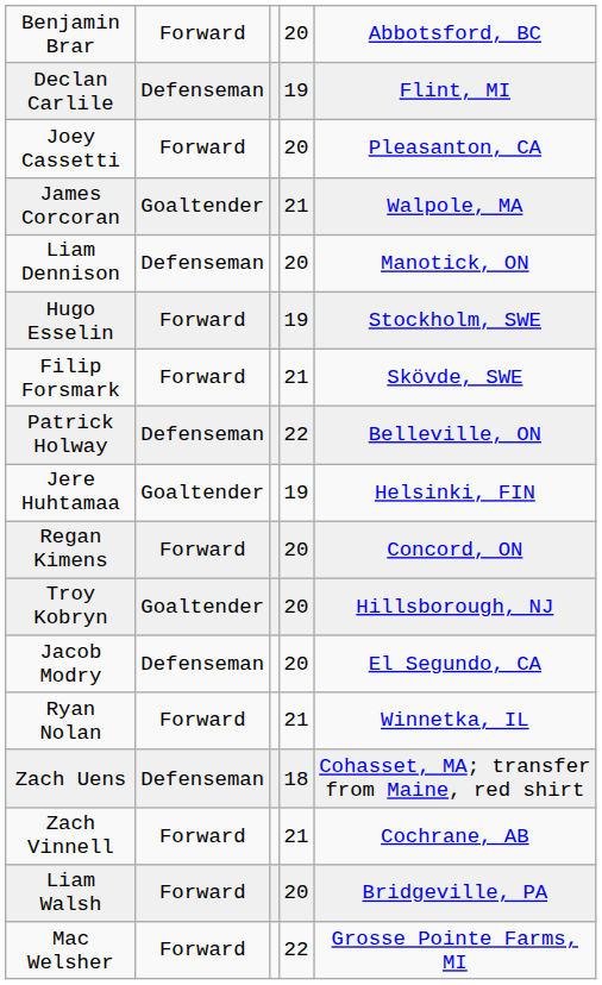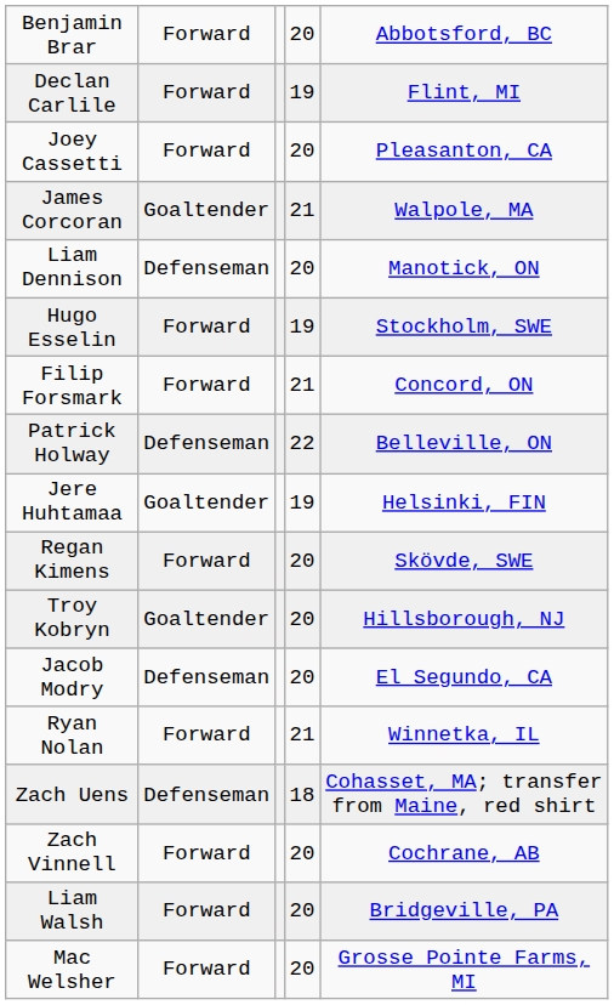 <table class="wikitable" width="60%">
 <tr align="center" bgcolor="">
 <td>Benjamin Brar</td>
 <td>Forward</td>
 <td></td>
 <td>20</td>
 <td><a href='#'>Abbotsford, BC</a></td>
 </tr>
 <tr align="center" bgcolor="f0f0f0">
 <td>Declan Carlile</td>
-<td>Defenseman</td>
+<td>Forward</td>
 <td></td>
 <td>19</td>
 <td><a href='#'>Flint, MI</a></td>
 </tr>
 <tr align="center" bgcolor="">
 <td>Joey Cassetti</td>
 <td>Forward</td>
 <td></td>
 <td>20</td>
 <td><a href='#'>Pleasanton, CA</a></td>
 </tr>
 <tr align="center" bgcolor="f0f0f0">
 <td>James Corcoran</td>
 <td>Goaltender</td>
 <td></td>
 <td>21</td>
 <td><a href='#'>Walpole, MA</a></td>
 </tr>
 <tr align="center" bgcolor="">
 <td>Liam Dennison</td>
 <td>Defenseman</td>
 <td></td>
 <td>20</td>
 <td><a href='#'>Manotick, ON</a></td>
 </tr>
 <tr align="center" bgcolor="f0f0f0">
 <td>Hugo Esselin</td>
 <td>Forward</td>
 <td></td>
 <td>19</td>
 <td><a href='#'>Stockholm, SWE</a></td>
 </tr>
 <tr align="center" bgcolor="">
 <td>Filip Forsmark</td>
 <td>Forward</td>
 <td></td>
 <td>21</td>
-<td><a href='#'>Skövde, SWE</a></td>
+<td><a href='#'>Concord, ON</a></td>
 </tr>
 <tr align="center" bgcolor="f0f0f0">
 <td>Patrick Holway</td>
 <td>Defenseman</td>
 <td></td>
 <td>22</td>
 <td><a href='#'>Belleville, ON</a></td>
 </tr>
 <tr align="center" bgcolor="">
 <td>Jere Huhtamaa</td>
 <td>Goaltender</td>
 <td></td>
 <td>19</td>
 <td><a href='#'>Helsinki, FIN</a></td>
 </tr>
 <tr align="center" bgcolor="f0f0f0">
 <td>Regan Kimens</td>
 <td>Forward</td>
 <td></td>
 <td>20</td>
-<td><a href='#'>Concord, ON</a></td>
+<td><a href='#'>Skövde, SWE</a></td>
 </tr>
 <tr align="center" bgcolor="f0f0f0">
 <td>Troy Kobryn</td>
 <td>Goaltender</td>
 <td></td>
 <td>20</td>
 <td><a href='#'>Hillsborough, NJ</a></td>
 </tr>
 <tr align="center" bgcolor="">
 <td>Jacob Modry</td>
 <td>Defenseman</td>
 <td></td>
 <td>20</td>
 <td><a href='#'>El Segundo, CA</a></td>
 </tr>
 <tr align="center" bgcolor="">
 <td>Ryan Nolan</td>
 <td>Forward</td>
 <td></td>
 <td>21</td>
 <td><a href='#'>Winnetka, IL</a></td>
 </tr>
 <tr align="center" bgcolor="f0f0f0">
 <td>Zach Uens</td>
 <td>Defenseman</td>
 <td></td>
 <td>18</td>
 <td><a href='#'>Cohasset, MA</a>; transfer from <a href='#'>Maine</a>, red shirt</td>
 </tr>
 <tr align="center" bgcolor="">
 <td>Zach Vinnell</td>
 <td>Forward</td>
 <td></td>
-<td>21</td>
+<td>20</td>
 <td><a href='#'>Cochrane, AB</a></td>
 </tr>
 <tr align="center" bgcolor="f0f0f0">
 <td>Liam Walsh</td>
 <td>Forward</td>
 <td></td>
 <td>20</td>
 <td><a href='#'>Bridgeville, PA</a></td>
 </tr>
 <tr align="center" bgcolor="">
 <td>Mac Welsher</td>
 <td>Forward</td>
 <td></td>
-<td>22</td>
+<td>20</td>
 <td><a href='#'>Grosse Pointe Farms, MI</a></td>
 </tr>
 </table>
